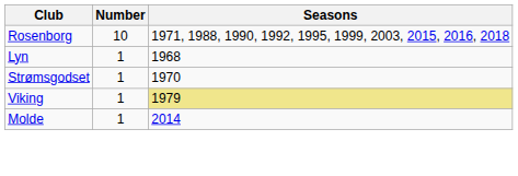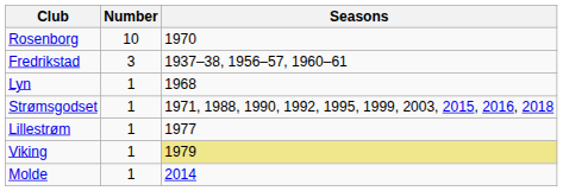 <table class="wikitable sortable">
 <tr>
 <th>Club</th>
 <th>Number</th>
 <th>Seasons</th>
 </tr>
 <tr>
 <td><a href='#'>Rosenborg</a></td>
 <td style="text-align:center">10</td>
-<td>1971, 1988, 1990, 1992, 1995, 1999, 2003, <a href='#'>2015</a>, <a href='#'>2016</a>, <a href='#'>2018</a></td>
+<td>1970</td>
+</tr>
+<tr>
+<td><a href='#'>Fredrikstad</a></td>
+<td style="text-align:center">3</td>
+<td>1937–38, 1956–57, 1960–61</td>
 </tr>
 <tr>
 <td><a href='#'>Lyn</a></td>
 <td style="text-align:center">1</td>
 <td>1968</td>
 </tr>
 <tr>
 <td><a href='#'>Strømsgodset</a></td>
 <td style="text-align:center">1</td>
-<td>1970</td>
+<td>1971, 1988, 1990, 1992, 1995, 1999, 2003, <a href='#'>2015</a>, <a href='#'>2016</a>, <a href='#'>2018</a></td>
+</tr>
+<tr>
+<td><a href='#'>Lillestrøm</a></td>
+<td style="text-align:center">1</td>
+<td>1977</td>
 </tr>
 <tr>
 <td><a href='#'>Viking</a></td>
 <td style="text-align:center">1</td>
 <td style="background: khaki;">1979</td>
 </tr>
 <tr>
 <td><a href='#'>Molde</a></td>
 <td style="text-align:center">1</td>
 <td><a href='#'>2014</a></td>
 </tr>
 </table>
